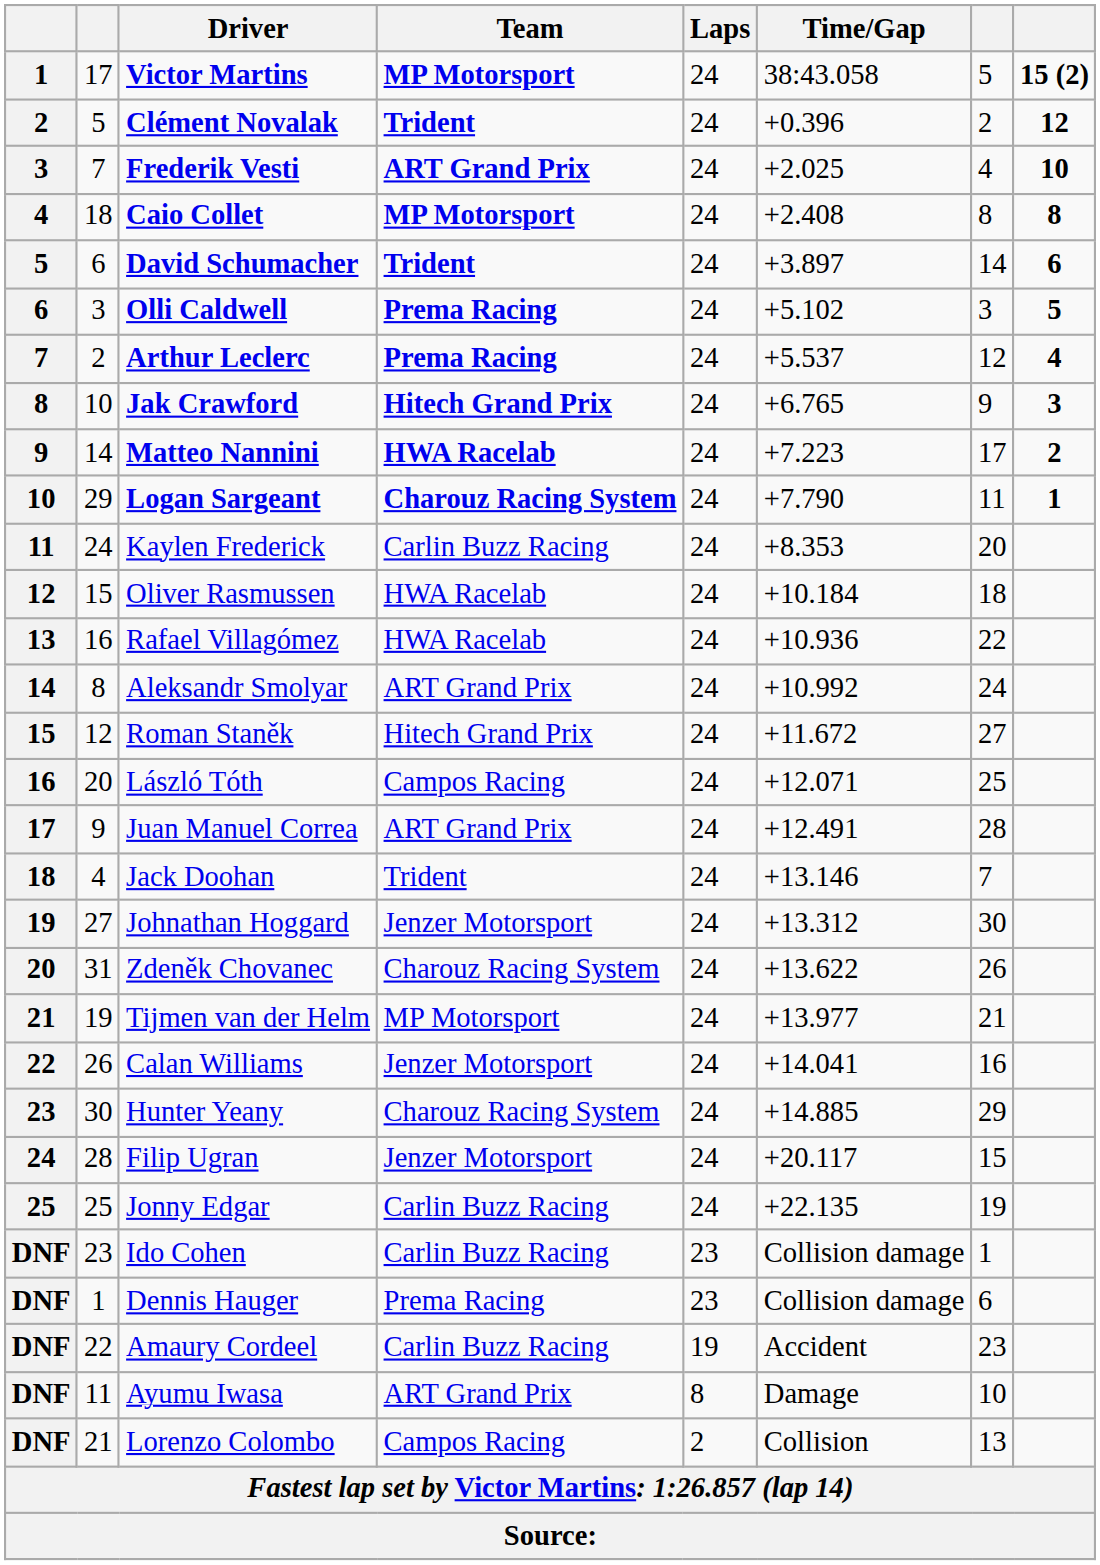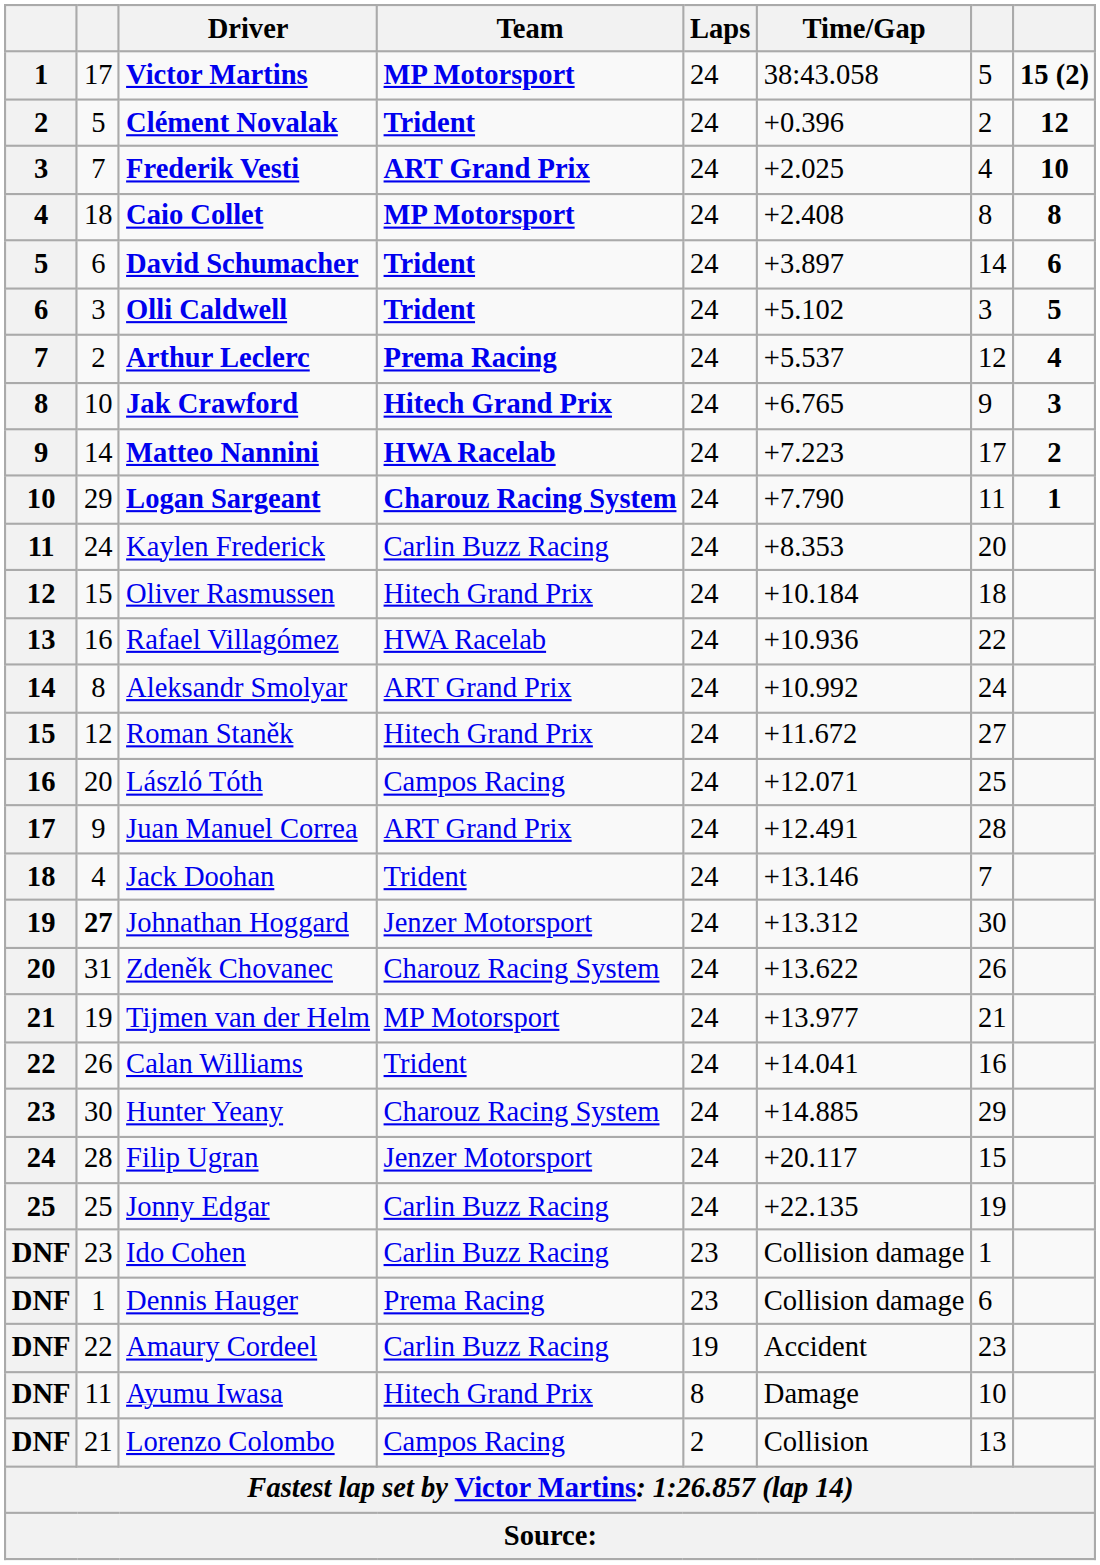 <table class="wikitable" style="font-size:85%">
 <tr>
 <th></th>
 <th></th>
 <th>Driver</th>
 <th>Team</th>
 <th>Laps</th>
 <th>Time/Gap</th>
 <th></th>
 <th></th>
 </tr>
 <tr>
 <th>1</th>
 <td align="center">17</td>
 <td><strong> <a href='#'>Victor Martins</a></strong></td>
 <td><strong><a href='#'>MP Motorsport</a></strong></td>
 <td>24</td>
 <td>38:43.058</td>
 <td>5</td>
 <td align="center"><strong>15 (2)</strong></td>
 </tr>
 <tr>
 <th>2</th>
 <td align="center">5</td>
 <td><strong> <a href='#'>Clément Novalak</a></strong></td>
 <td><a href='#'><strong>Trident</strong></a></td>
 <td>24</td>
 <td>+0.396</td>
 <td>2</td>
 <td align="center"><strong>12</strong></td>
 </tr>
 <tr>
 <th>3</th>
 <td align="center">7</td>
 <td><strong> <a href='#'>Frederik Vesti</a></strong></td>
 <td><strong><a href='#'>ART Grand Prix</a></strong></td>
 <td>24</td>
 <td>+2.025</td>
 <td>4</td>
 <td align="center"><strong>10</strong></td>
 </tr>
 <tr>
 <th>4</th>
 <td align="center">18</td>
 <td><strong> <a href='#'>Caio Collet</a></strong></td>
 <td><strong><a href='#'>MP Motorsport</a></strong></td>
 <td>24</td>
 <td>+2.408</td>
 <td>8</td>
 <td align="center"><strong>8</strong></td>
 </tr>
 <tr>
 <th>5</th>
 <td align="center">6</td>
 <td><strong> <a href='#'>David Schumacher</a></strong></td>
 <td><a href='#'><strong>Trident</strong></a></td>
 <td>24</td>
 <td>+3.897</td>
 <td>14</td>
 <td align="center"><strong>6</strong></td>
 </tr>
 <tr>
 <th>6</th>
 <td align="center">3</td>
 <td><strong> <a href='#'>Olli Caldwell</a></strong></td>
-<td><a href='#'><strong>Prema Racing</strong></a></td>
+<td><a href='#'><strong>Trident</strong></a></td>
 <td>24</td>
 <td>+5.102</td>
 <td>3</td>
 <td align="center"><strong>5</strong></td>
 </tr>
 <tr>
 <th>7</th>
 <td align="center">2</td>
 <td><strong> <a href='#'>Arthur Leclerc</a></strong></td>
 <td><a href='#'><strong>Prema Racing</strong></a></td>
 <td>24</td>
 <td>+5.537</td>
 <td>12</td>
 <td align="center"><strong>4</strong></td>
 </tr>
 <tr>
 <th>8</th>
 <td align="center">10</td>
 <td><strong> <a href='#'>Jak Crawford</a></strong></td>
 <td><strong><a href='#'>Hitech Grand Prix</a></strong></td>
 <td>24</td>
 <td>+6.765</td>
 <td>9</td>
 <td align="center"><strong>3</strong></td>
 </tr>
 <tr>
 <th>9</th>
 <td align="center">14</td>
 <td><strong> <a href='#'>Matteo Nannini</a></strong></td>
 <td><a href='#'><strong>HWA Racelab</strong></a></td>
 <td>24</td>
 <td>+7.223</td>
 <td>17</td>
 <td align="center"><strong>2</strong></td>
 </tr>
 <tr>
 <th>10</th>
 <td align="center">29</td>
 <td><strong> <a href='#'>Logan Sargeant</a></strong></td>
 <td><strong><a href='#'>Charouz Racing System</a></strong></td>
 <td>24</td>
 <td>+7.790</td>
 <td>11</td>
 <td align="center"><strong>1</strong></td>
 </tr>
 <tr>
 <th>11</th>
 <td align="center">24</td>
 <td> <a href='#'>Kaylen Frederick</a></td>
 <td><a href='#'>Carlin Buzz Racing</a></td>
 <td>24</td>
 <td>+8.353</td>
 <td>20</td>
 <td align="center"></td>
 </tr>
 <tr>
 <th>12</th>
 <td align="center">15</td>
 <td> <a href='#'>Oliver Rasmussen</a></td>
-<td><a href='#'>HWA Racelab</a></td>
+<td><a href='#'>Hitech Grand Prix</a></td>
 <td>24</td>
 <td>+10.184</td>
 <td>18</td>
 <td align="center"></td>
 </tr>
 <tr>
 <th>13</th>
 <td align="center">16</td>
 <td> <a href='#'>Rafael Villagómez</a></td>
 <td><a href='#'>HWA Racelab</a></td>
 <td>24</td>
 <td>+10.936</td>
 <td>22</td>
 <td align="center"></td>
 </tr>
 <tr>
 <th>14</th>
 <td align="center">8</td>
 <td> <a href='#'>Aleksandr Smolyar</a></td>
 <td><a href='#'>ART Grand Prix</a></td>
 <td>24</td>
 <td>+10.992</td>
 <td>24</td>
 <td align="center"></td>
 </tr>
 <tr>
 <th>15</th>
 <td align="center">12</td>
 <td> <a href='#'>Roman Staněk</a></td>
 <td><a href='#'>Hitech Grand Prix</a></td>
 <td>24</td>
 <td>+11.672</td>
 <td>27</td>
 <td align="center"></td>
 </tr>
 <tr>
 <th>16</th>
 <td align="center">20</td>
 <td> <a href='#'>László Tóth</a></td>
 <td><a href='#'>Campos Racing</a></td>
 <td>24</td>
 <td>+12.071</td>
 <td>25</td>
 <td align="center"></td>
 </tr>
 <tr>
 <th>17</th>
 <td align="center">9</td>
 <td> <a href='#'>Juan Manuel Correa</a></td>
 <td><a href='#'>ART Grand Prix</a></td>
 <td>24</td>
 <td>+12.491</td>
 <td>28</td>
 <td align="center"></td>
 </tr>
 <tr>
 <th>18</th>
 <td align="center">4</td>
 <td> <a href='#'>Jack Doohan</a></td>
 <td><a href='#'>Trident</a></td>
 <td>24</td>
 <td>+13.146</td>
 <td>7</td>
 <td align="center"></td>
 </tr>
 <tr>
 <th>19</th>
-<td align="center">27</td>
+<td align="center"><strong>27</strong></td>
 <td> <a href='#'>Johnathan Hoggard</a></td>
 <td><a href='#'>Jenzer Motorsport</a></td>
 <td>24</td>
 <td>+13.312</td>
 <td>30</td>
 <td></td>
 </tr>
 <tr>
 <th>20</th>
 <td align="center">31</td>
 <td> <a href='#'>Zdeněk Chovanec</a></td>
 <td><a href='#'>Charouz Racing System</a></td>
 <td>24</td>
 <td>+13.622</td>
 <td>26</td>
 <td align="center"></td>
 </tr>
 <tr>
 <th>21</th>
 <td align="center">19</td>
 <td> <a href='#'>Tijmen van der Helm</a></td>
 <td><a href='#'>MP Motorsport</a></td>
 <td>24</td>
 <td>+13.977</td>
 <td>21</td>
 <td align="center"></td>
 </tr>
 <tr>
 <th>22</th>
 <td align="center">26</td>
 <td> <a href='#'>Calan Williams</a></td>
-<td><a href='#'>Jenzer Motorsport</a></td>
+<td><a href='#'>Trident</a></td>
 <td>24</td>
 <td>+14.041</td>
 <td>16</td>
 <td align="center"></td>
 </tr>
 <tr>
 <th>23</th>
 <td align="center">30</td>
 <td> <a href='#'>Hunter Yeany</a></td>
 <td><a href='#'>Charouz Racing System</a></td>
 <td>24</td>
 <td>+14.885</td>
 <td>29</td>
 <td align="center"></td>
 </tr>
 <tr>
 <th>24</th>
 <td align="center">28</td>
 <td> <a href='#'>Filip Ugran</a></td>
 <td><a href='#'>Jenzer Motorsport</a></td>
 <td>24</td>
 <td>+20.117</td>
 <td>15</td>
 <td align="center"></td>
 </tr>
 <tr>
 <th>25</th>
 <td align="center">25</td>
 <td> <a href='#'>Jonny Edgar</a></td>
 <td><a href='#'>Carlin Buzz Racing</a></td>
 <td>24</td>
 <td>+22.135</td>
 <td>19</td>
 <td align="center"></td>
 </tr>
 <tr>
 <th>DNF</th>
 <td align="center">23</td>
 <td> <a href='#'>Ido Cohen</a></td>
 <td><a href='#'>Carlin Buzz Racing</a></td>
 <td>23</td>
 <td>Collision damage</td>
 <td>1</td>
 <td align="center"></td>
 </tr>
 <tr>
 <th>DNF</th>
 <td align="center">1</td>
 <td> <a href='#'>Dennis Hauger</a></td>
 <td><a href='#'>Prema Racing</a></td>
 <td>23</td>
 <td>Collision damage</td>
 <td>6</td>
 <td align="center"></td>
 </tr>
 <tr>
 <th>DNF</th>
 <td align="center">22</td>
 <td> <a href='#'>Amaury Cordeel</a></td>
 <td><a href='#'>Carlin Buzz Racing</a></td>
 <td>19</td>
 <td>Accident</td>
 <td>23</td>
 <td align="center"></td>
 </tr>
 <tr>
 <th>DNF</th>
 <td align="center">11</td>
 <td> <a href='#'>Ayumu Iwasa</a></td>
-<td><a href='#'>ART Grand Prix</a></td>
+<td><a href='#'>Hitech Grand Prix</a></td>
 <td>8</td>
 <td>Damage</td>
 <td>10</td>
 <td align="center"></td>
 </tr>
 <tr>
 <th>DNF</th>
 <td align="center">21</td>
 <td> <a href='#'>Lorenzo Colombo</a></td>
 <td><a href='#'>Campos Racing</a></td>
 <td>2</td>
 <td>Collision</td>
 <td>13</td>
 <td align="center"></td>
 </tr>
 <tr>
 <th colspan="8"><em>Fastest lap set by</em>  <a href='#'>Victor Martins</a><em>: 1:26.857 (lap 14)</em></th>
 </tr>
 <tr>
 <th colspan="8">Source:</th>
 </tr>
 </table>
